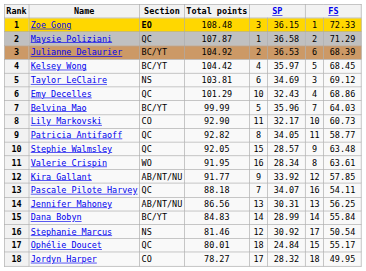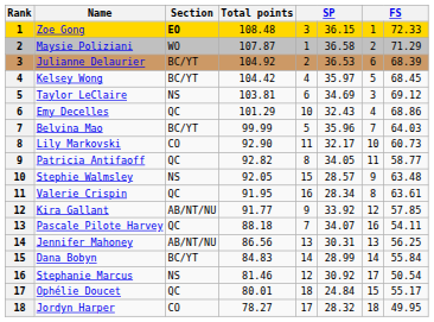 <table class="wikitable sortable">
 <tr>
 <th>Rank</th>
 <th>Name</th>
 <th>Section</th>
 <th>Total points</th>
 <th colspan="2" width="80px"><a href='#'>SP</a></th>
 <th colspan="2" width="80px"><a href='#'>FS</a></th>
 </tr>
 <tr bgcolor="gold">
 <td align="center"><strong>1</strong></td>
 <td><a href='#'>Zoe Gong</a></td>
 <td><strong>EO</strong></td>
 <td align="center">108.48</td>
 <td align="center">3</td>
 <td align="center">36.15</td>
 <td align="center">1</td>
 <td align="center">72.33</td>
 </tr>
 <tr bgcolor="silver">
 <td align="center"><strong>2</strong></td>
 <td><a href='#'>Maysie Poliziani</a></td>
-<td>QC</td>
+<td>WO</td>
 <td align="center">107.87</td>
 <td align="center">1</td>
 <td align="center">36.58</td>
 <td align="center">2</td>
 <td align="center">71.29</td>
 </tr>
 <tr bgcolor="cc9966">
 <td align="center"><strong>3</strong></td>
 <td><a href='#'>Julianne Delaurier</a></td>
 <td>BC/YT</td>
 <td align="center">104.92</td>
 <td align="center">2</td>
 <td align="center">36.53</td>
 <td align="center">6</td>
 <td align="center">68.39</td>
 </tr>
 <tr>
 <th>4</th>
 <td><a href='#'>Kelsey Wong</a></td>
 <td>BC/YT</td>
 <td align="center">104.42</td>
 <td align="center">4</td>
 <td align="center">35.97</td>
 <td align="center">5</td>
 <td align="center">68.45</td>
 </tr>
 <tr>
 <th>5</th>
 <td><a href='#'>Taylor LeClaire</a></td>
 <td>NS</td>
 <td align="center">103.81</td>
 <td align="center">6</td>
 <td align="center">34.69</td>
 <td align="center">3</td>
 <td align="center">69.12</td>
 </tr>
 <tr>
 <th>6</th>
 <td><a href='#'>Emy Decelles</a></td>
 <td>QC</td>
 <td align="center">101.29</td>
 <td align="center">10</td>
 <td align="center">32.43</td>
 <td align="center">4</td>
 <td align="center">68.86</td>
 </tr>
 <tr>
 <th>7</th>
 <td><a href='#'>Belvina Mao</a></td>
 <td>BC/YT</td>
 <td align="center">99.99</td>
 <td align="center">5</td>
 <td align="center">35.96</td>
 <td align="center">7</td>
 <td align="center">64.03</td>
 </tr>
 <tr>
 <th>8</th>
 <td><a href='#'>Lily Markovski</a></td>
 <td>CO</td>
 <td align="center">92.90</td>
 <td align="center">11</td>
 <td align="center">32.17</td>
 <td align="center">10</td>
 <td align="center">60.73</td>
 </tr>
 <tr>
 <th>9</th>
 <td><a href='#'>Patricia Antifaoff</a></td>
 <td>QC</td>
 <td align="center">92.82</td>
 <td align="center">8</td>
 <td align="center">34.05</td>
 <td align="center">11</td>
 <td align="center">58.77</td>
 </tr>
 <tr>
 <th>10</th>
 <td><a href='#'>Stephie Walmsley</a></td>
-<td>QC</td>
+<td>NS</td>
 <td align="center">92.05</td>
 <td align="center">15</td>
 <td align="center">28.57</td>
 <td align="center">9</td>
 <td align="center">63.48</td>
 </tr>
 <tr>
 <th>11</th>
 <td><a href='#'>Valerie Crispin</a></td>
-<td>WO</td>
+<td>QC</td>
 <td align="center">91.95</td>
 <td align="center">16</td>
 <td align="center">28.34</td>
 <td align="center">8</td>
 <td align="center">63.61</td>
 </tr>
 <tr>
 <th>12</th>
 <td><a href='#'>Kira Gallant</a></td>
 <td>AB/NT/NU</td>
 <td align="center">91.77</td>
 <td align="center">9</td>
 <td align="center">33.92</td>
 <td align="center">12</td>
 <td align="center">57.85</td>
 </tr>
 <tr>
 <th>13</th>
 <td><a href='#'>Pascale Pilote Harvey</a></td>
 <td>QC</td>
 <td align="center">88.18</td>
 <td align="center">7</td>
 <td align="center">34.07</td>
 <td align="center">16</td>
 <td align="center">54.11</td>
 </tr>
 <tr>
 <th>14</th>
 <td><a href='#'>Jennifer Mahoney</a></td>
 <td>AB/NT/NU</td>
 <td align="center">86.56</td>
 <td align="center">13</td>
 <td align="center">30.31</td>
 <td align="center">13</td>
 <td align="center">56.25</td>
 </tr>
 <tr>
 <th>15</th>
 <td><a href='#'>Dana Bobyn</a></td>
 <td>BC/YT</td>
 <td align="center">84.83</td>
 <td align="center">14</td>
 <td align="center">28.99</td>
 <td align="center">14</td>
 <td align="center">55.84</td>
 </tr>
 <tr>
 <th>16</th>
 <td><a href='#'>Stephanie Marcus</a></td>
 <td>NS</td>
 <td align="center">81.46</td>
 <td align="center">12</td>
 <td align="center">30.92</td>
 <td align="center">17</td>
 <td align="center">50.54</td>
 </tr>
 <tr>
 <th>17</th>
 <td><a href='#'>Ophélie Doucet</a></td>
 <td>QC</td>
 <td align="center">80.01</td>
 <td align="center">18</td>
 <td align="center">24.84</td>
 <td align="center">15</td>
 <td align="center">55.17</td>
 </tr>
 <tr>
 <th>18</th>
 <td><a href='#'>Jordyn Harper</a></td>
 <td>CO</td>
 <td align="center">78.27</td>
 <td align="center">17</td>
 <td align="center">28.32</td>
 <td align="center">18</td>
 <td align="center">49.95</td>
 </tr>
 </table>
